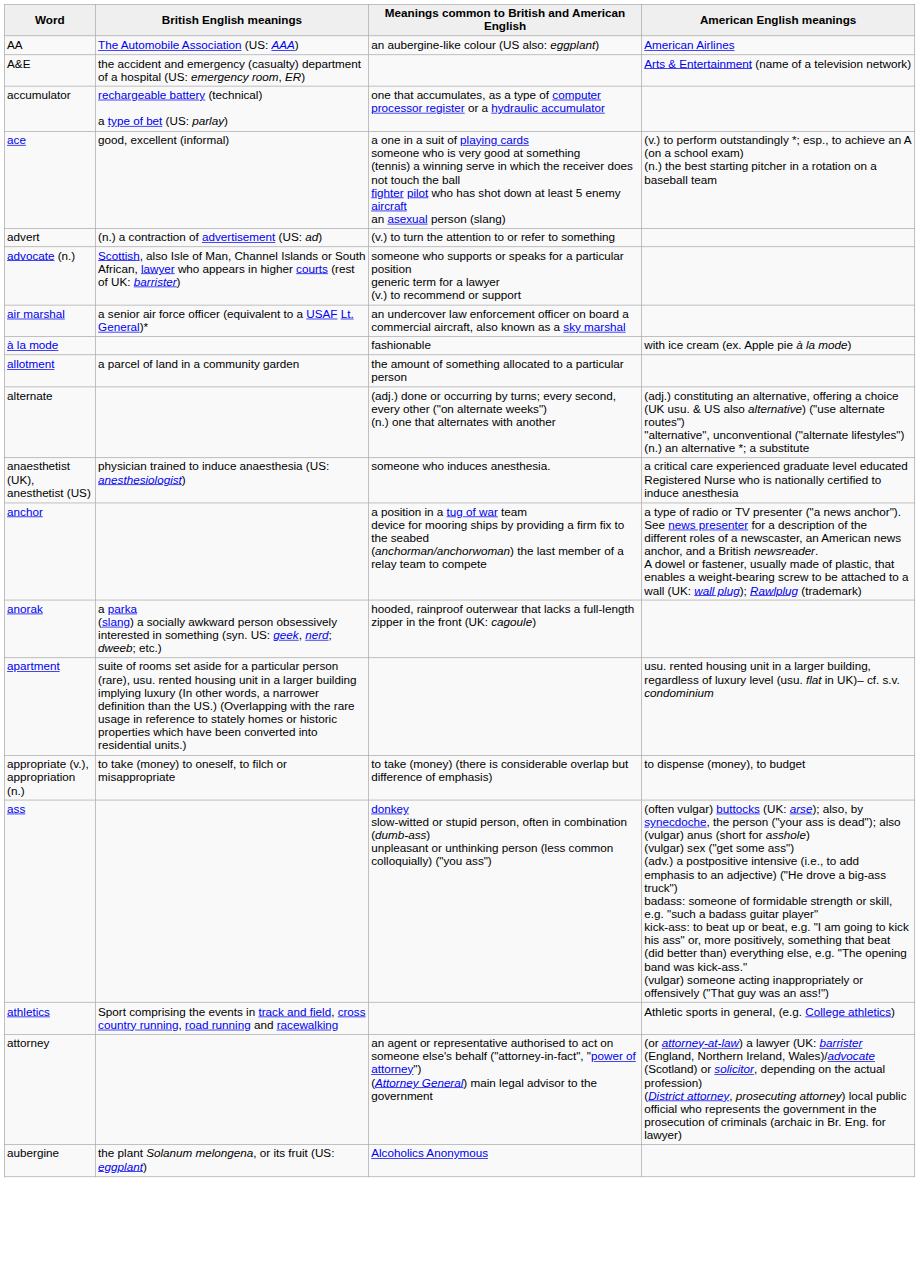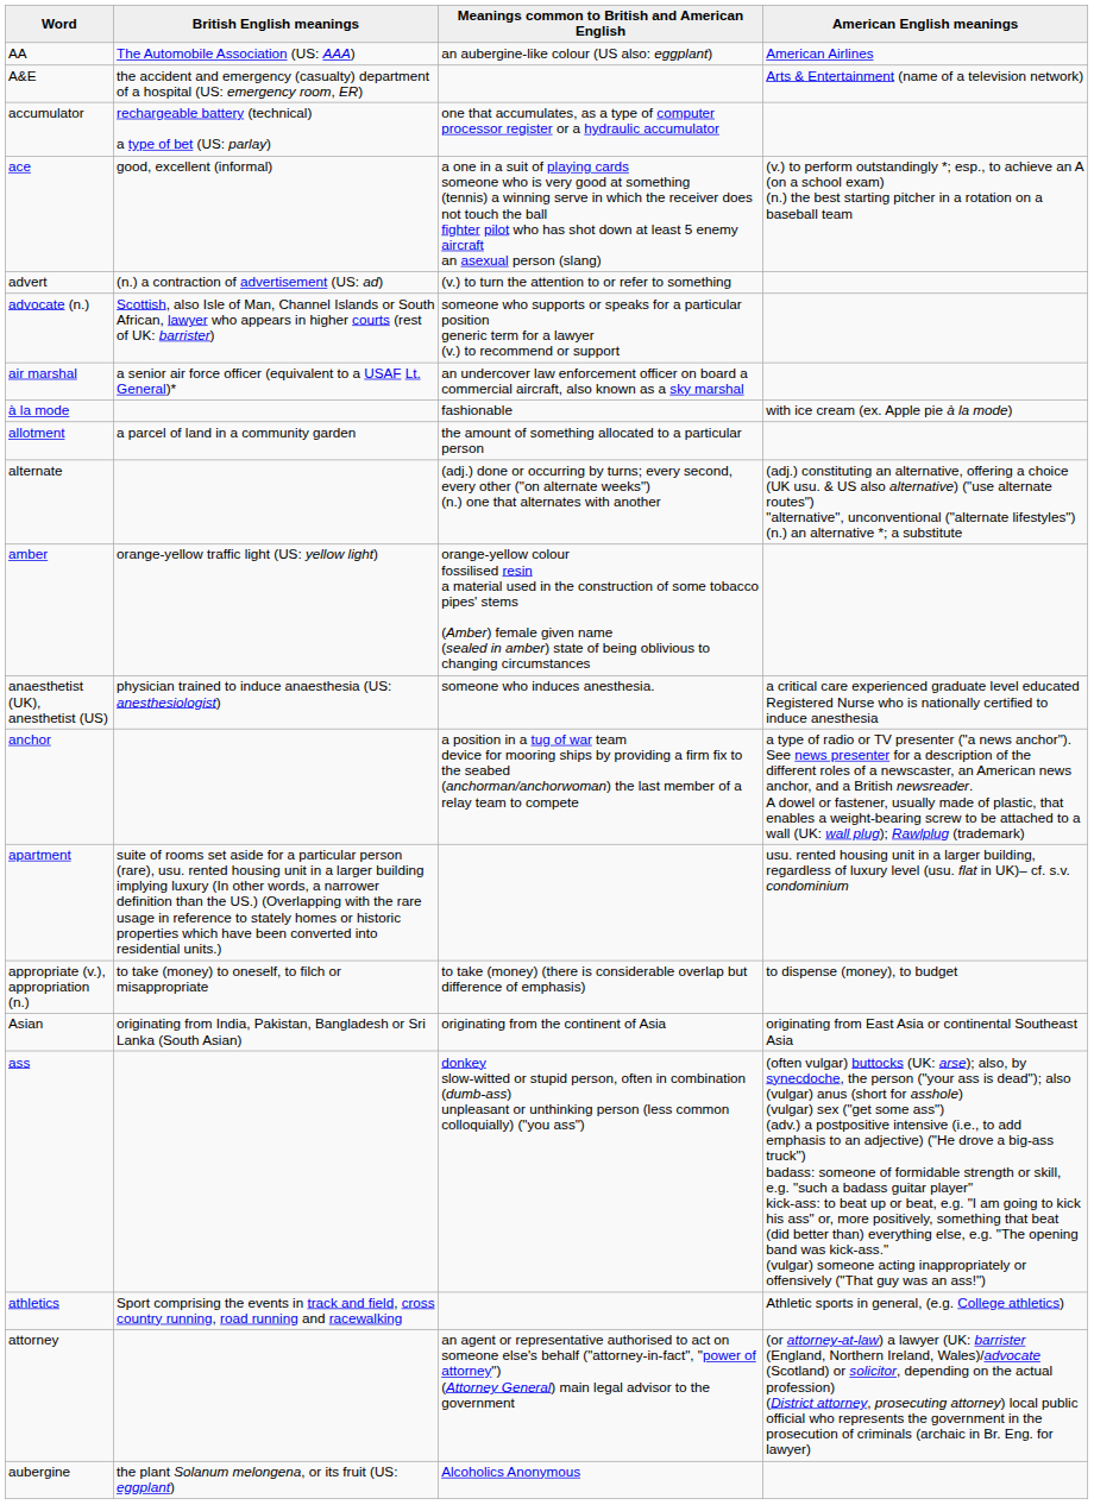 <table class="wikitable">
 <tr>
 <th style="width:10%; background:#efefef;">Word</th>
 <th style="width:30%; background:#efefef;">British English meanings</th>
 <th style="width:30%; background:#efefef;">Meanings common to British and American English</th>
 <th style="width:30%; background:#efefef;">American English meanings</th>
 </tr>
 <tr valign="top">
 <td>AA</td>
 <td><a href='#'>The Automobile Association</a> (US: <a href='#'><em>AAA</em></a>)</td>
 <td>an aubergine-like colour (US also: <em>eggplant</em>)</td>
 <td><a href='#'>American Airlines</a></td>
 </tr>
 <tr valign="top">
 <td>A&E</td>
 <td>the accident and emergency (casualty) department of a hospital (US: <em>emergency room</em>, <em>ER</em>)</td>
 <td> </td>
 <td><a href='#'>Arts & Entertainment</a> (name of a television network)</td>
 </tr>
 <tr valign="top">
 <td>accumulator</td>
 <td><a href='#'>rechargeable battery</a> (technical)<br><br>a <a href='#'>type of bet</a> (US: <em>parlay</em>)</td>
 <td>one that accumulates, as a type of <a href='#'>computer processor register</a> or a <a href='#'>hydraulic accumulator</a></td>
 <td> </td>
 </tr>
 <tr valign="top">
 <td><a href='#'>ace</a></td>
 <td>good, excellent (informal)<br></td>
 <td>a one in a suit of <a href='#'>playing cards</a><br>someone who is very good at something<br>(tennis) a winning serve in which the receiver does not touch the ball<br><a href='#'>fighter</a> <a href='#'>pilot</a> who has shot down at least 5 enemy <a href='#'>aircraft</a><br>an <a href='#'>asexual</a> person (slang)</td>
 <td>(v.) to perform outstandingly *; esp., to achieve an A (on a school exam)<br>(n.) the best starting pitcher in a rotation on a baseball team</td>
 </tr>
 <tr valign="top">
 <td>advert</td>
 <td>(n.) a contraction of <a href='#'>advertisement</a> (US: <em>ad</em>)</td>
 <td>(v.) to turn the attention to or refer to something</td>
 </tr>
 <tr valign="top">
 <td><a href='#'>advocate</a> (n.)</td>
 <td><a href='#'>Scottish</a>, also Isle of Man, Channel Islands or South African, <a href='#'>lawyer</a> who appears in higher <a href='#'>courts</a> (rest of UK: <em><a href='#'>barrister</a></em>)</td>
 <td>someone who supports or speaks for a particular position<br>generic term for a lawyer<br>(v.) to recommend or support</td>
 <td> </td>
 </tr>
 <tr valign="top">
 <td><a href='#'>air marshal</a></td>
 <td>a senior air force officer (equivalent to a <a href='#'>USAF</a> <a href='#'>Lt. General</a>)*</td>
 <td>an undercover law enforcement officer on board a commercial aircraft, also known as a <a href='#'>sky marshal</a></td>
 <td> </td>
 </tr>
 <tr valign="top">
 <td><a href='#'>à la mode</a></td>
 <td> </td>
 <td>fashionable</td>
 <td>with ice cream (ex. Apple pie <em>à la mode</em>)</td>
 </tr>
 <tr valign="top">
 <td><a href='#'>allotment</a></td>
 <td>a parcel of land in a community garden</td>
 <td>the amount of something allocated to a particular person</td>
 <td> </td>
 </tr>
 <tr valign="top">
 <td>alternate</td>
 <td> </td>
 <td>(adj.) done or occurring by turns; every second, every other ("on alternate weeks")<br>(n.) one that alternates with another</td>
 <td>(adj.) constituting an alternative, offering a choice (UK usu. & US also <em>alternative</em>) ("use alternate routes")<br>"alternative", unconventional ("alternate lifestyles")<br>(n.) an alternative *; a substitute</td>
 </tr>
 <tr valign="top">
+<td><a href='#'>amber</a></td>
+<td>orange-yellow traffic light (US: <em>yellow light</em>)</td>
+<td>orange-yellow colour<br>fossilised <a href='#'>resin</a><br>a material used in the construction of some tobacco pipes' stems<br><br>(<em>Amber</em>) female given name<br>(<em>sealed in amber</em>) state of being oblivious to changing circumstances</td>
+<td> </td>
+</tr>
+<tr valign="top">
 <td>anaesthetist (UK), anesthetist (US)</td>
 <td>physician trained to induce anaesthesia (US: <em><a href='#'>anesthesiologist</a></em>)</td>
 <td>someone who induces anesthesia.</td>
 <td>a critical care experienced graduate level educated Registered Nurse who is nationally certified to induce anesthesia</td>
 </tr>
 <tr valign="top">
 <td><a href='#'>anchor</a></td>
 <td> </td>
 <td>a position in a <a href='#'>tug of war</a> team<br>device for mooring ships by providing a firm fix to the seabed<br>(<em>anchorman/anchorwoman</em>) the last member of a relay team to compete</td>
 <td>a type of radio or TV presenter ("a news anchor"). See <a href='#'>news presenter</a> for a description of the different roles of a newscaster, an American news anchor, and a British <em>newsreader</em>.<br>A dowel or fastener, usually made of plastic, that enables a weight-bearing screw to be attached to a wall (UK: <em><a href='#'>wall plug</a></em>); <em><a href='#'>Rawlplug</a></em> (trademark)</td>
 </tr>
 <tr valign="top">
-<td><a href='#'>anorak</a></td>
-<td>a <a href='#'>parka</a><br>(<a href='#'>slang</a>) a socially awkward person obsessively interested in something (syn. US: <em><a href='#'>geek</a></em>, <em><a href='#'>nerd</a></em>; <em>dweeb</em>; etc.)</td>
-<td>hooded, rainproof outerwear that lacks a full-length zipper in the front (UK: <em>cagoule</em>)</td>
-<td> </td>
-</tr>
-<tr valign="top">
 <td><a href='#'>apartment</a></td>
 <td>suite of rooms set aside for a particular person (rare), usu. rented housing unit in a larger building implying luxury (In other words, a narrower definition than the US.)  (Overlapping with the rare usage in reference to stately homes or historic properties which have been converted into residential units.)</td>
 <td> </td>
 <td>usu. rented housing unit in a larger building, regardless of luxury level (usu. <em>flat</em> in UK)– cf. s.v. <em>condominium</em></td>
 </tr>
 <tr valign="top">
 <td>appropriate (v.), appropriation (n.)</td>
 <td>to take (money) to oneself, to filch or misappropriate</td>
 <td>to take (money) (there is considerable overlap but difference of emphasis)</td>
 <td>to dispense (money), to budget</td>
+</tr>
+<tr valign="top">
+<td>Asian</td>
+<td>originating from India, Pakistan, Bangladesh or Sri Lanka (South Asian)</td>
+<td>originating from the continent of Asia</td>
+<td>originating from East Asia or continental Southeast Asia</td>
 </tr>
 <tr valign="top">
 <td><a href='#'>ass</a></td>
 <td> </td>
 <td><a href='#'>donkey</a><br>slow-witted or stupid person, often in combination (<em>dumb-ass</em>)<br>unpleasant or unthinking person (less common colloquially) ("you ass")</td>
 <td>(often vulgar) <a href='#'>buttocks</a> (UK: <em><a href='#'>arse</a></em>); also, by <a href='#'>synecdoche</a>, the person ("your ass is dead"); also (vulgar) anus (short for <em>asshole</em>)<br>(vulgar) sex ("get some ass") <br>(adv.) a postpositive intensive (i.e., to add emphasis to an adjective) ("He drove a big-ass truck")<br>badass: someone of formidable strength or skill, e.g. "such a badass guitar player"<br> kick-ass: to beat up or beat, e.g. "I am going to kick his ass" or, more positively, something that beat (did better than) everything else, e.g. "The opening band was kick-ass."<br>(vulgar) someone acting inappropriately or offensively ("That guy was an ass!")</td>
 </tr>
 <tr valign="top">
 <td><a href='#'>athletics</a></td>
 <td>Sport comprising the events in <a href='#'>track and field</a>, <a href='#'>cross country running</a>, <a href='#'>road running</a> and <a href='#'>racewalking</a></td>
 <td> </td>
 <td>Athletic sports in general, (e.g. <a href='#'>College athletics</a>)</td>
 </tr>
 <tr valign="top">
 <td>attorney</td>
 <td> </td>
 <td>an agent or representative authorised to act on someone else's behalf ("attorney-in-fact", "<a href='#'>power of attorney</a>")<br>(<em><a href='#'>Attorney General</a></em>) main legal advisor to the government</td>
 <td>(or <em><a href='#'>attorney-at-law</a></em>) a lawyer (UK: <em><a href='#'>barrister</a></em> (England, Northern Ireland, Wales)/<em><a href='#'>advocate</a></em> (Scotland) or <em><a href='#'>solicitor</a></em>, depending on the actual profession)<br>(<em><a href='#'>District attorney</a></em>, <em>prosecuting attorney</em>) local public official who represents the government in the prosecution of criminals (archaic in Br. Eng. for lawyer)</td>
 </tr>
 <tr valign="top">
 <td>aubergine</td>
 <td>the plant <em>Solanum melongena</em>, or its fruit (US: <em><a href='#'>eggplant</a></em>)</td>
 <td><a href='#'>Alcoholics Anonymous</a></td>
 <td></td>
 </tr>
 </table>
